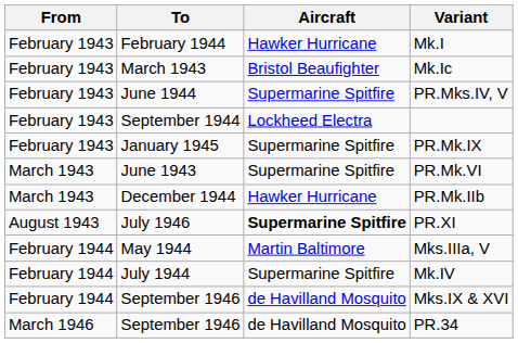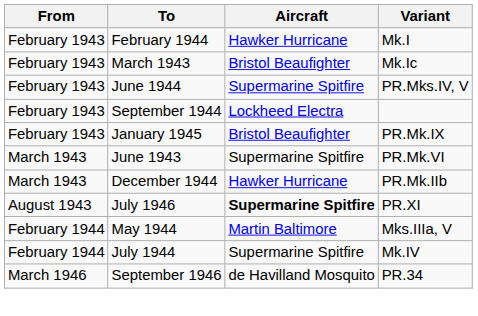 <table class="wikitable">
 <tr>
 <th>From</th>
 <th>To</th>
 <th>Aircraft</th>
 <th>Variant</th>
 </tr>
 <tr>
 <td>February 1943</td>
 <td>February 1944</td>
 <td><a href='#'>Hawker Hurricane</a></td>
 <td>Mk.I</td>
 </tr>
 <tr>
 <td>February 1943</td>
 <td>March 1943</td>
 <td><a href='#'>Bristol Beaufighter</a></td>
 <td>Mk.Ic</td>
 </tr>
 <tr>
 <td>February 1943</td>
 <td>June 1944</td>
 <td><a href='#'>Supermarine Spitfire</a></td>
 <td>PR.Mks.IV, V</td>
 </tr>
 <tr>
 <td>February 1943</td>
 <td>September 1944</td>
 <td><a href='#'>Lockheed Electra</a></td>
 <td></td>
 </tr>
 <tr>
 <td>February 1943</td>
 <td>January 1945</td>
-<td>Supermarine Spitfire</td>
+<td><a href='#'>Bristol Beaufighter</a></td>
 <td>PR.Mk.IX</td>
 </tr>
 <tr>
 <td>March 1943</td>
 <td>June 1943</td>
 <td>Supermarine Spitfire</td>
 <td>PR.Mk.VI</td>
 </tr>
 <tr>
 <td>March 1943</td>
 <td>December 1944</td>
 <td><a href='#'>Hawker Hurricane</a></td>
 <td>PR.Mk.IIb</td>
 </tr>
 <tr>
 <td>August 1943</td>
 <td>July 1946</td>
 <td><strong>Supermarine Spitfire</strong></td>
 <td>PR.XI</td>
 </tr>
 <tr>
 <td>February 1944</td>
 <td>May 1944</td>
 <td><a href='#'>Martin Baltimore</a></td>
 <td>Mks.IIIa, V</td>
 </tr>
 <tr>
 <td>February 1944</td>
 <td>July 1944</td>
 <td>Supermarine Spitfire</td>
 <td>Mk.IV</td>
 </tr>
 <tr>
-<td>February 1944</td>
-<td>September 1946</td>
-<td><a href='#'>de Havilland Mosquito</a></td>
-<td>Mks.IX & XVI</td>
-</tr>
-<tr>
 <td>March 1946</td>
 <td>September 1946</td>
 <td>de Havilland Mosquito</td>
 <td>PR.34</td>
 </tr>
 </table>
